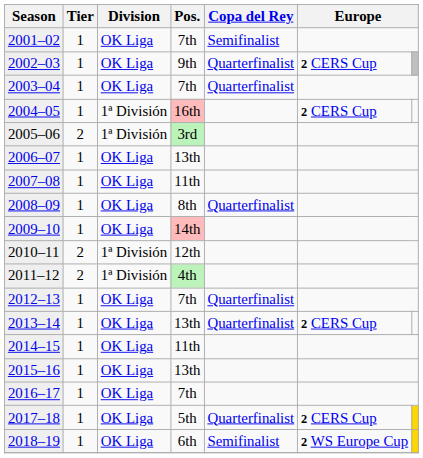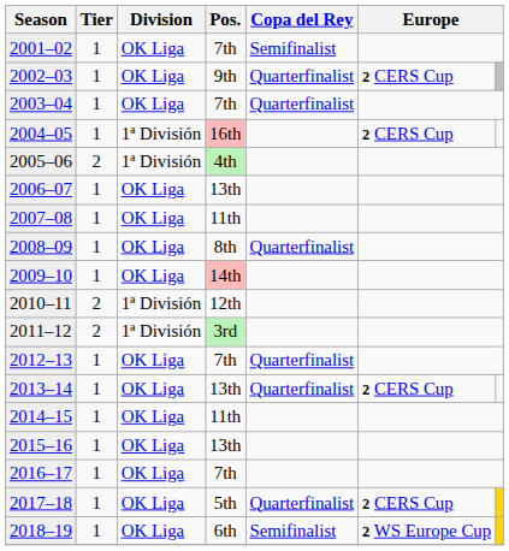 <table class="wikitable">
 <tr>
 <th>Season</th>
 <th>Tier</th>
 <th>Division</th>
 <th>Pos.</th>
 <th><a href='#'>Copa del Rey</a></th>
 <th colspan=2>Europe</th>
 </tr>
 <tr>
 <td style="background:#efefef;"><a href='#'>2001–02</a></td>
 <td align="center">1</td>
 <td><a href='#'>OK Liga</a></td>
 <td align="center">7th</td>
 <td><a href='#'>Semifinalist</a></td>
 <td colspan=2></td>
 </tr>
 <tr>
 <td style="background:#efefef;"><a href='#'>2002–03</a></td>
 <td align="center">1</td>
 <td><a href='#'>OK Liga</a></td>
 <td align="center">9th</td>
 <td><a href='#'>Quarterfinalist</a></td>
 <td><small><strong>2</strong></small> <a href='#'>CERS Cup</a></td>
 <td bgcolor=silver align=center></td>
 </tr>
 <tr>
 <td style="background:#efefef;"><a href='#'>2003–04</a></td>
 <td align="center">1</td>
 <td><a href='#'>OK Liga</a></td>
 <td align="center">7th</td>
 <td><a href='#'>Quarterfinalist</a></td>
 <td colspan=2></td>
 </tr>
 <tr>
 <td style="background:#efefef;"><a href='#'>2004–05</a></td>
 <td align="center">1</td>
 <td>1ª División</td>
 <td align="center" bgcolor=#FFBBBB>16th</td>
 <td></td>
 <td><small><strong>2</strong></small> <a href='#'>CERS Cup</a></td>
 <td align=center></td>
 </tr>
 <tr>
 <td style="background:#efefef;">2005–06</td>
 <td align="center">2</td>
 <td>1ª División</td>
-<td align="center" bgcolor=#BBF3BB>3rd</td>
+<td align="center" bgcolor=#BBF3BB>4th</td>
 <td></td>
 <td colspan=2></td>
 </tr>
 <tr>
 <td style="background:#efefef;"><a href='#'>2006–07</a></td>
 <td align="center">1</td>
 <td><a href='#'>OK Liga</a></td>
 <td align="center">13th</td>
 <td></td>
 <td colspan=2></td>
 </tr>
 <tr>
 <td style="background:#efefef;"><a href='#'>2007–08</a></td>
 <td align="center">1</td>
 <td><a href='#'>OK Liga</a></td>
 <td align="center">11th</td>
 <td></td>
 <td colspan=2></td>
 </tr>
 <tr>
 <td style="background:#efefef;"><a href='#'>2008–09</a></td>
 <td align="center">1</td>
 <td><a href='#'>OK Liga</a></td>
 <td align="center">8th</td>
 <td><a href='#'>Quarterfinalist</a></td>
 <td colspan=2></td>
 </tr>
 <tr>
 <td style="background:#efefef;"><a href='#'>2009–10</a></td>
 <td align="center">1</td>
 <td><a href='#'>OK Liga</a></td>
 <td align="center" bgcolor=#FFBBBB>14th</td>
 <td></td>
 <td colspan=2></td>
 </tr>
 <tr>
 <td style="background:#efefef;">2010–11</td>
 <td align="center">2</td>
 <td>1ª División</td>
 <td align="center">12th</td>
 <td></td>
 <td colspan=2></td>
 </tr>
 <tr>
 <td style="background:#efefef;">2011–12</td>
 <td align="center">2</td>
 <td>1ª División</td>
-<td align="center" bgcolor=#BBF3BB>4th</td>
+<td align="center" bgcolor=#BBF3BB>3rd</td>
 <td></td>
 <td colspan=2></td>
 </tr>
 <tr>
 <td style="background:#efefef;"><a href='#'>2012–13</a></td>
 <td align="center">1</td>
 <td><a href='#'>OK Liga</a></td>
 <td align="center">7th</td>
 <td><a href='#'>Quarterfinalist</a></td>
 <td colspan=2></td>
 </tr>
 <tr>
 <td style="background:#efefef;"><a href='#'>2013–14</a></td>
 <td align="center">1</td>
 <td><a href='#'>OK Liga</a></td>
 <td align="center">13th</td>
 <td><a href='#'>Quarterfinalist</a></td>
 <td><small><strong>2</strong></small> <a href='#'>CERS Cup</a></td>
 <td align=center></td>
 </tr>
 <tr>
 <td style="background:#efefef;"><a href='#'>2014–15</a></td>
 <td align="center">1</td>
 <td><a href='#'>OK Liga</a></td>
 <td align="center">11th</td>
 <td></td>
 <td colspan=2></td>
 </tr>
 <tr>
 <td style="background:#efefef;"><a href='#'>2015–16</a></td>
 <td align="center">1</td>
 <td><a href='#'>OK Liga</a></td>
 <td align="center">13th</td>
 <td></td>
 <td colspan=2></td>
 </tr>
 <tr>
 <td style="background:#efefef;"><a href='#'>2016–17</a></td>
 <td align="center">1</td>
 <td><a href='#'>OK Liga</a></td>
 <td align="center">7th</td>
 <td></td>
 <td colspan=2></td>
 </tr>
 <tr>
 <td style="background:#efefef;"><a href='#'>2017–18</a></td>
 <td align="center">1</td>
 <td><a href='#'>OK Liga</a></td>
 <td align=center>5th</td>
 <td><a href='#'>Quarterfinalist</a></td>
 <td><small><strong>2</strong></small> <a href='#'>CERS Cup</a></td>
 <td align=center bgcolor=gold></td>
 </tr>
 <tr>
 <td style="background:#efefef;"><a href='#'>2018–19</a></td>
 <td align="center">1</td>
 <td><a href='#'>OK Liga</a></td>
 <td align=center>6th</td>
 <td><a href='#'>Semifinalist</a></td>
 <td><small><strong>2</strong></small> <a href='#'>WS Europe Cup</a></td>
 <td align=center bgcolor=gold></td>
 </tr>
 <tr>
 </tr>
 </table>
